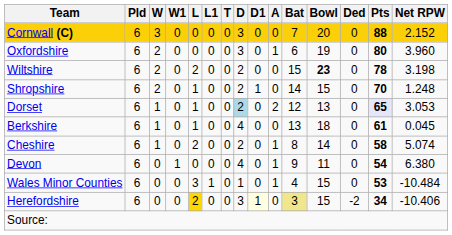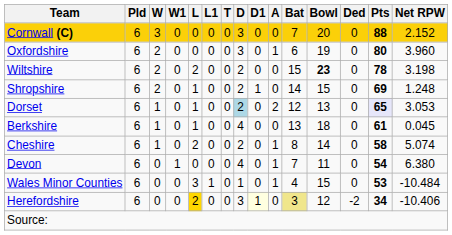 <table class="wikitable" style="text-align:center">
 <tr>
 <th>Team</th>
 <th>Pld</th>
 <th>W</th>
 <th>W1</th>
 <th>L</th>
 <th>L1</th>
 <th>T</th>
 <th>D</th>
 <th>D1</th>
 <th>A</th>
 <th>Bat</th>
 <th>Bowl</th>
 <th>Ded</th>
 <th>Pts</th>
 <th>Net RPW</th>
 </tr>
 <tr style="background:#fbd009;">
 <td align=left><a href='#'>Cornwall</a> <strong>(C)</strong></td>
 <td>6</td>
 <td>3</td>
 <td>0</td>
 <td>0</td>
 <td>0</td>
 <td>0</td>
 <td>3</td>
 <td>0</td>
 <td>0</td>
 <td>7</td>
 <td>20</td>
 <td>0</td>
 <td><strong>88</strong></td>
 <td>2.152</td>
 </tr>
 <tr>
 <td align=left><a href='#'>Oxfordshire</a></td>
 <td>6</td>
 <td>2</td>
 <td>0</td>
 <td>0</td>
 <td>0</td>
 <td>0</td>
 <td>3</td>
 <td>0</td>
 <td>1</td>
 <td>6</td>
 <td>19</td>
 <td>0</td>
 <td><strong>80</strong></td>
 <td>3.960</td>
 </tr>
 <tr>
 <td align=left><a href='#'>Wiltshire</a></td>
 <td>6</td>
 <td>2</td>
 <td>0</td>
 <td>2</td>
 <td>0</td>
 <td>0</td>
 <td>2</td>
 <td>0</td>
 <td>0</td>
 <td>15</td>
 <td><strong>23</strong></td>
 <td>0</td>
 <td><strong>78</strong></td>
 <td>3.198</td>
 </tr>
 <tr>
 <td align=left><a href='#'>Shropshire</a></td>
 <td>6</td>
 <td>2</td>
 <td>0</td>
 <td>1</td>
 <td>0</td>
 <td>0</td>
 <td>2</td>
 <td>1</td>
 <td>0</td>
 <td>14</td>
 <td>15</td>
 <td>0</td>
-<td><strong>70</strong></td>
+<td><strong>69</strong></td>
 <td>1.248</td>
 </tr>
 <tr>
 <td align=left><a href='#'>Dorset</a></td>
 <td>6</td>
 <td>1</td>
 <td>0</td>
 <td>1</td>
 <td>0</td>
 <td>0</td>
 <td style="background: lightblue;">2</td>
 <td>0</td>
 <td>2</td>
 <td>12</td>
 <td>13</td>
 <td>0</td>
 <td style="background: lavender;"><strong>65</strong></td>
 <td>3.053</td>
 </tr>
 <tr>
 <td align=left><a href='#'>Berkshire</a></td>
 <td>6</td>
 <td>1</td>
 <td>0</td>
 <td>1</td>
 <td>0</td>
 <td>0</td>
 <td>4</td>
 <td>0</td>
 <td>0</td>
 <td>13</td>
 <td>18</td>
 <td>0</td>
 <td><strong>61</strong></td>
 <td>0.045</td>
 </tr>
 <tr>
 <td align=left><a href='#'>Cheshire</a></td>
 <td>6</td>
 <td>1</td>
 <td>0</td>
 <td>2</td>
 <td>0</td>
 <td>0</td>
 <td>2</td>
 <td>0</td>
 <td>1</td>
 <td>8</td>
 <td>14</td>
 <td>0</td>
 <td><strong>58</strong></td>
 <td>5.074</td>
 </tr>
 <tr>
 <td align=left><a href='#'>Devon</a></td>
 <td>6</td>
 <td>0</td>
 <td>1</td>
 <td>0</td>
 <td>0</td>
 <td>0</td>
 <td>4</td>
 <td>0</td>
 <td>1</td>
-<td>9</td>
+<td>7</td>
 <td>11</td>
 <td>0</td>
 <td><strong>54</strong></td>
 <td>6.380</td>
 </tr>
 <tr>
 <td align=left><a href='#'>Wales Minor Counties</a></td>
 <td>6</td>
 <td>0</td>
 <td>0</td>
 <td>3</td>
 <td>1</td>
 <td>0</td>
 <td>1</td>
 <td>0</td>
 <td>1</td>
 <td>4</td>
 <td>15</td>
 <td>0</td>
 <td><strong>53</strong></td>
 <td>-10.484</td>
 </tr>
 <tr>
 <td align=left><a href='#'>Herefordshire</a></td>
 <td>6</td>
 <td>0</td>
 <td>0</td>
 <td style="background: gold;">2</td>
 <td>0</td>
 <td>0</td>
 <td>3</td>
 <td style="background: lightyellow;">1</td>
 <td>0</td>
 <td style="background: khaki;">3</td>
-<td>15</td>
+<td>12</td>
 <td>-2</td>
 <td><strong>34</strong></td>
 <td>-10.406</td>
 </tr>
 <tr>
 <td colspan=15 align="left">Source:</td>
 </tr>
 </table>
